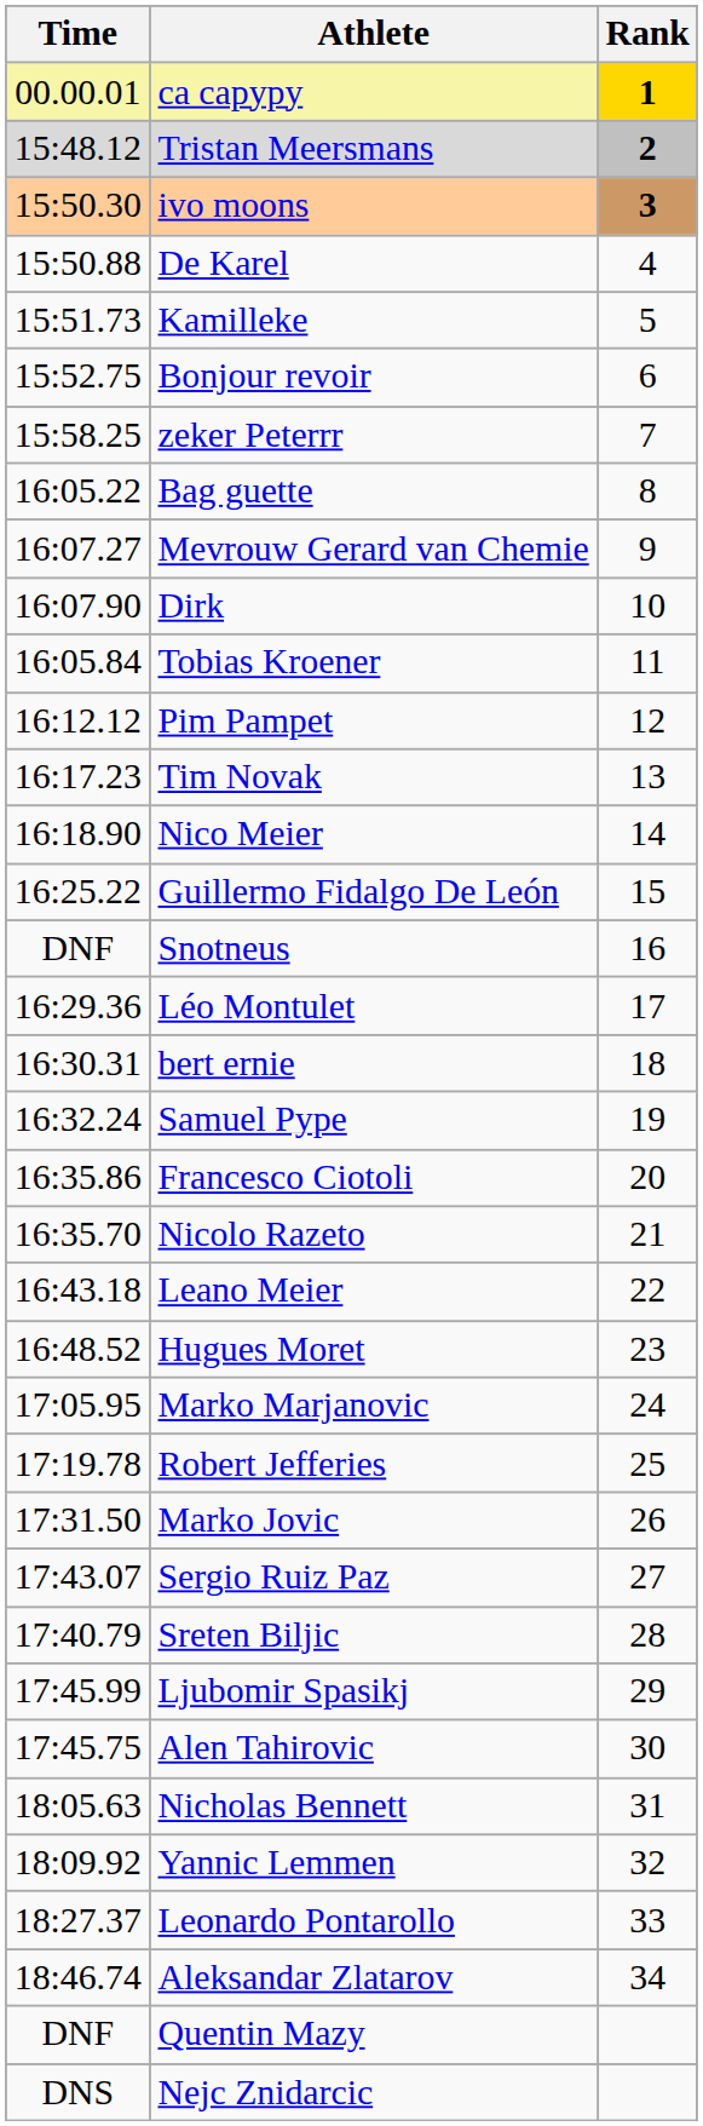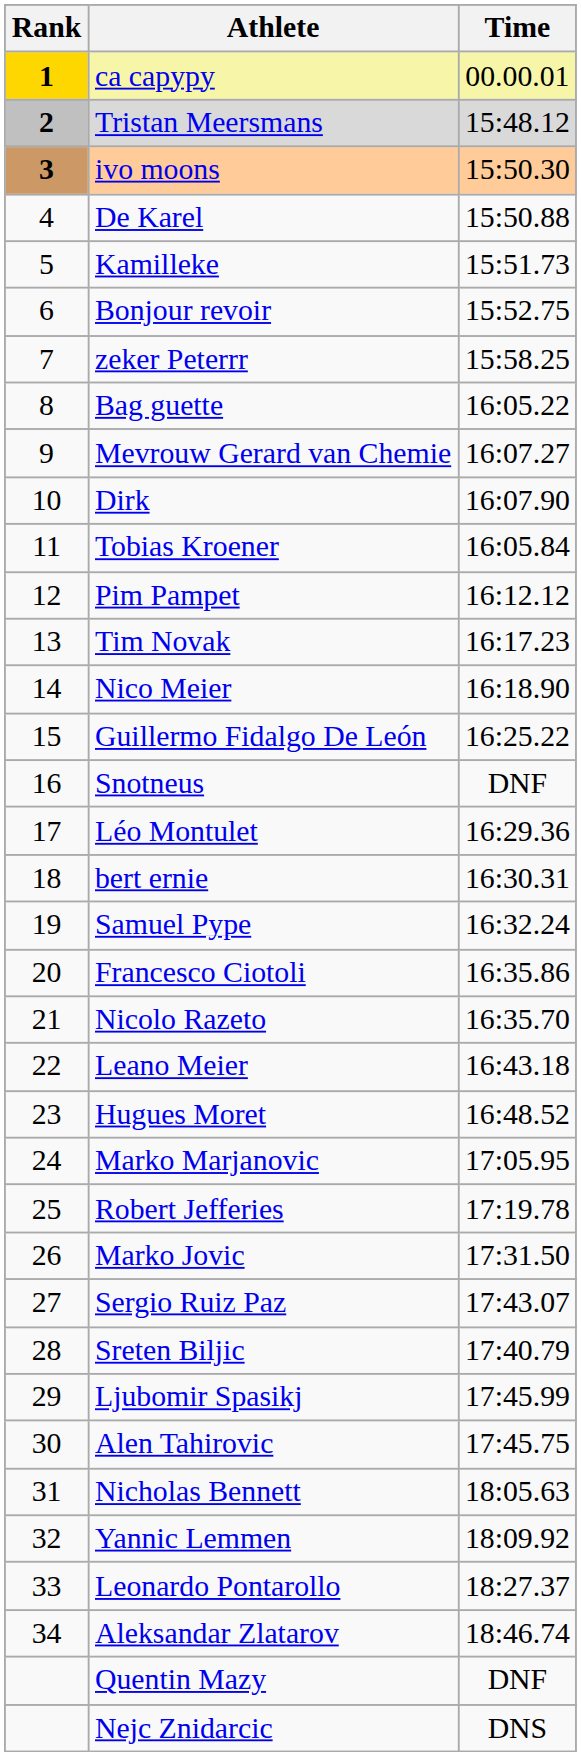 <table class="wikitable" style="font-size:100%; text-align:center;">
 <tr>
+<th>Rank</th>
+<th>Athlete</th>
 <th>Time</th>
-<th>Athlete</th>
-<th>Rank</th>
 </tr>
 <tr align="center" valign="top" bgcolor="#F7F6A8">
+<th style="background:#ffd700;">1</th>
+<td align=left> <a href='#'>ca capypy </a></td>
 <td>00.00.01</td>
-<td align=left> <a href='#'>ca capypy </a></td>
-<th style="background:#ffd700;">1</th>
 </tr>
 <tr align="center" valign="top" bgcolor="#D9D9D9">
+<th style="background:#c0c0c0;">2</th>
+<td align=left> <a href='#'>Tristan Meersmans</a></td>
 <td>15:48.12</td>
-<td align=left> <a href='#'>Tristan Meersmans</a></td>
-<th style="background:#c0c0c0;">2</th>
 </tr>
 <tr align="center" valign="top" bgcolor="#FFCC99">
+<th style="background:#cc9966;">3</th>
+<td align=left> <a href='#'>ivo moons</a></td>
 <td>15:50.30</td>
-<td align=left> <a href='#'>ivo moons</a></td>
-<th style="background:#cc9966;">3</th>
 </tr>
 <tr>
+<td>4</td>
+<td align=left> <a href='#'>De Karel</a></td>
 <td>15:50.88</td>
-<td align=left> <a href='#'>De Karel</a></td>
-<td>4</td>
 </tr>
 <tr>
+<td>5</td>
+<td align=left> <a href='#'>Kamilleke</a></td>
 <td>15:51.73</td>
-<td align=left> <a href='#'>Kamilleke</a></td>
-<td>5</td>
 </tr>
 <tr>
+<td>6</td>
+<td align=left> <a href='#'>Bonjour revoir</a></td>
 <td>15:52.75</td>
-<td align=left> <a href='#'>Bonjour revoir</a></td>
-<td>6</td>
 </tr>
 <tr>
+<td>7</td>
+<td align=left> <a href='#'>zeker Peterrr</a></td>
 <td>15:58.25</td>
-<td align=left> <a href='#'>zeker Peterrr</a></td>
-<td>7</td>
 </tr>
 <tr>
+<td>8</td>
+<td align=left> <a href='#'>Bag guette</a></td>
 <td>16:05.22</td>
-<td align=left> <a href='#'>Bag guette</a></td>
-<td>8</td>
 </tr>
 <tr>
+<td>9</td>
+<td align=left> <a href='#'>Mevrouw Gerard van Chemie</a></td>
 <td>16:07.27</td>
-<td align=left> <a href='#'>Mevrouw Gerard van Chemie</a></td>
-<td>9</td>
 </tr>
 <tr>
+<td>10</td>
+<td align=left> <a href='#'>Dirk</a></td>
 <td>16:07.90</td>
-<td align=left> <a href='#'>Dirk</a></td>
-<td>10</td>
 </tr>
 <tr>
+<td>11</td>
+<td align=left> <a href='#'>Tobias Kroener</a></td>
 <td>16:05.84</td>
-<td align=left> <a href='#'>Tobias Kroener</a></td>
-<td>11</td>
 </tr>
 <tr>
+<td>12</td>
+<td align=left> <a href='#'>Pim Pampet</a></td>
 <td>16:12.12</td>
-<td align=left> <a href='#'>Pim Pampet</a></td>
-<td>12</td>
 </tr>
 <tr>
+<td>13</td>
+<td align=left> <a href='#'>Tim Novak</a></td>
 <td>16:17.23</td>
-<td align=left> <a href='#'>Tim Novak</a></td>
-<td>13</td>
 </tr>
 <tr>
+<td>14</td>
+<td align=left> <a href='#'>Nico Meier</a></td>
 <td>16:18.90</td>
-<td align=left> <a href='#'>Nico Meier</a></td>
-<td>14</td>
 </tr>
 <tr>
+<td>15</td>
+<td align=left> <a href='#'>Guillermo Fidalgo De León</a></td>
 <td>16:25.22</td>
-<td align=left> <a href='#'>Guillermo Fidalgo De León</a></td>
-<td>15</td>
 </tr>
 <tr>
+<td>16</td>
+<td align=left> <a href='#'>Snotneus</a></td>
 <td>DNF</td>
-<td align=left> <a href='#'>Snotneus</a></td>
-<td>16</td>
 </tr>
 <tr>
+<td>17</td>
+<td align=left> <a href='#'>Léo Montulet</a></td>
 <td>16:29.36</td>
-<td align=left> <a href='#'>Léo Montulet</a></td>
-<td>17</td>
 </tr>
 <tr>
+<td>18</td>
+<td align=left> <a href='#'>bert ernie</a></td>
 <td>16:30.31</td>
-<td align=left> <a href='#'>bert ernie</a></td>
-<td>18</td>
 </tr>
 <tr>
+<td>19</td>
+<td align=left> <a href='#'>Samuel Pype</a></td>
 <td>16:32.24</td>
-<td align=left> <a href='#'>Samuel Pype</a></td>
-<td>19</td>
 </tr>
 <tr>
+<td>20</td>
+<td align=left> <a href='#'>Francesco Ciotoli</a></td>
 <td>16:35.86</td>
-<td align=left> <a href='#'>Francesco Ciotoli</a></td>
-<td>20</td>
 </tr>
 <tr>
+<td>21</td>
+<td align=left> <a href='#'>Nicolo Razeto</a></td>
 <td>16:35.70</td>
-<td align=left> <a href='#'>Nicolo Razeto</a></td>
-<td>21</td>
 </tr>
 <tr>
+<td>22</td>
+<td align=left> <a href='#'>Leano Meier</a></td>
 <td>16:43.18</td>
-<td align=left> <a href='#'>Leano Meier</a></td>
-<td>22</td>
 </tr>
 <tr>
+<td>23</td>
+<td align=left> <a href='#'>Hugues Moret</a></td>
 <td>16:48.52</td>
-<td align=left> <a href='#'>Hugues Moret</a></td>
-<td>23</td>
 </tr>
 <tr>
+<td>24</td>
+<td align=left> <a href='#'>Marko Marjanovic</a></td>
 <td>17:05.95</td>
-<td align=left> <a href='#'>Marko Marjanovic</a></td>
-<td>24</td>
 </tr>
 <tr>
+<td>25</td>
+<td align=left> <a href='#'>Robert Jefferies</a></td>
 <td>17:19.78</td>
-<td align=left> <a href='#'>Robert Jefferies</a></td>
-<td>25</td>
 </tr>
 <tr>
+<td>26</td>
+<td align=left> <a href='#'>Marko Jovic</a></td>
 <td>17:31.50</td>
-<td align=left> <a href='#'>Marko Jovic</a></td>
-<td>26</td>
 </tr>
 <tr>
+<td>27</td>
+<td align=left> <a href='#'>Sergio Ruiz Paz</a></td>
 <td>17:43.07</td>
-<td align=left> <a href='#'>Sergio Ruiz Paz</a></td>
-<td>27</td>
 </tr>
 <tr>
+<td>28</td>
+<td align=left> <a href='#'>Sreten Biljic</a></td>
 <td>17:40.79</td>
-<td align=left> <a href='#'>Sreten Biljic</a></td>
-<td>28</td>
 </tr>
 <tr>
+<td>29</td>
+<td align=left> <a href='#'>Ljubomir Spasikj</a></td>
 <td>17:45.99</td>
-<td align=left> <a href='#'>Ljubomir Spasikj</a></td>
-<td>29</td>
 </tr>
 <tr>
+<td>30</td>
+<td align=left> <a href='#'>Alen Tahirovic</a></td>
 <td>17:45.75</td>
-<td align=left> <a href='#'>Alen Tahirovic</a></td>
-<td>30</td>
 </tr>
 <tr>
+<td>31</td>
+<td align=left> <a href='#'>Nicholas Bennett</a></td>
 <td>18:05.63</td>
-<td align=left> <a href='#'>Nicholas Bennett</a></td>
-<td>31</td>
 </tr>
 <tr>
+<td>32</td>
+<td align=left> <a href='#'>Yannic Lemmen</a></td>
 <td>18:09.92</td>
-<td align=left> <a href='#'>Yannic Lemmen</a></td>
-<td>32</td>
 </tr>
 <tr>
+<td>33</td>
+<td align=left> <a href='#'>Leonardo Pontarollo</a></td>
 <td>18:27.37</td>
-<td align=left> <a href='#'>Leonardo Pontarollo</a></td>
-<td>33</td>
 </tr>
 <tr>
+<td>34</td>
+<td align=left> <a href='#'>Aleksandar Zlatarov</a></td>
 <td>18:46.74</td>
-<td align=left> <a href='#'>Aleksandar Zlatarov</a></td>
-<td>34</td>
 </tr>
 <tr>
+<td></td>
+<td align=left> <a href='#'>Quentin Mazy</a></td>
 <td>DNF</td>
-<td align=left> <a href='#'>Quentin Mazy</a></td>
-<td></td>
 </tr>
 <tr>
+<td></td>
+<td align=left> <a href='#'>Nejc Znidarcic</a></td>
 <td>DNS</td>
-<td align=left> <a href='#'>Nejc Znidarcic</a></td>
-<td></td>
 </tr>
 </table>
